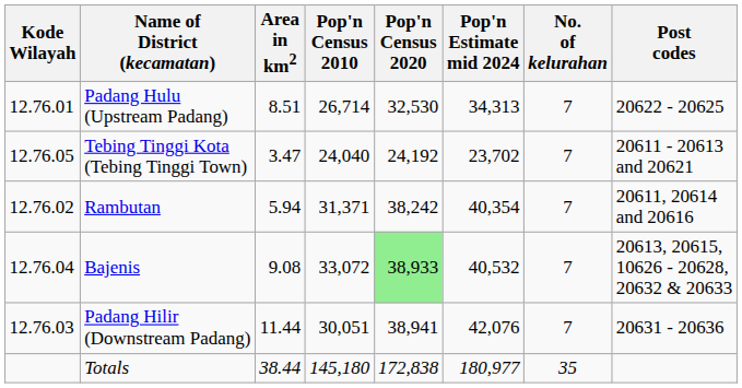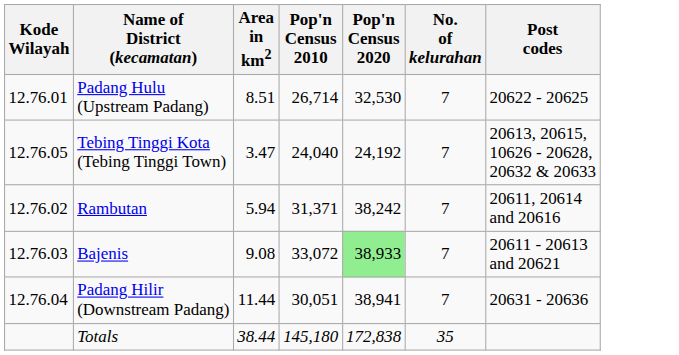 <table class="sortable wikitable">
 <tr>
 <th>Kode <br>Wilayah</th>
 <th>Name of<br>District<br>(<em>kecamatan</em>)</th>
 <th>Area <br>in <br> km<sup>2</sup></th>
 <th>Pop'n<br>Census<br>2010</th>
 <th>Pop'n<br>Census<br>2020</th>
-<th>Pop'n<br>Estimate<br>mid 2024</th>
 <th>No. <br>of<br><em>kelurahan</em></th>
 <th>Post<br>codes</th>
 </tr>
 <tr>
 <td>12.76.01</td>
 <td><a href='#'>Padang Hulu</a> <br>(Upstream Padang)</td>
 <td align="right">8.51</td>
 <td align="right">26,714</td>
 <td align="right">32,530</td>
-<td align="right">34,313</td>
 <td align="center">7</td>
 <td>20622 - 20625</td>
 </tr>
 <tr>
 <td>12.76.05</td>
 <td><a href='#'>Tebing Tinggi Kota</a> <br>(Tebing Tinggi Town)</td>
 <td align="right">3.47</td>
 <td align="right">24,040</td>
 <td align="right">24,192</td>
-<td align="right">23,702</td>
 <td align="center">7</td>
-<td>20611 - 20613<br>and 20621</td>
+<td>20613, 20615,<br>10626 - 20628,<br>20632 & 20633</td>
 </tr>
 <tr>
 <td>12.76.02</td>
 <td><a href='#'>Rambutan</a></td>
 <td align="right">5.94</td>
 <td align="right">31,371</td>
 <td align="right">38,242</td>
-<td align="right">40,354</td>
 <td align="center">7</td>
 <td>20611, 20614<br> and 20616</td>
 </tr>
 <tr>
-<td>12.76.04</td>
+<td>12.76.03</td>
 <td><a href='#'>Bajenis</a></td>
 <td align="right">9.08</td>
 <td align="right">33,072</td>
 <td align="right" style="background: lightgreen;">38,933</td>
-<td align="right">40,532</td>
 <td align="center">7</td>
-<td>20613, 20615,<br>10626 - 20628,<br>20632 & 20633</td>
+<td>20611 - 20613<br>and 20621</td>
 </tr>
 <tr>
-<td>12.76.03</td>
+<td>12.76.04</td>
 <td><a href='#'>Padang Hilir</a> <br>(Downstream Padang)</td>
 <td align="right">11.44</td>
 <td align="right">30,051</td>
 <td align="right">38,941</td>
-<td align="right">42,076</td>
 <td align="center">7</td>
 <td>20631 - 20636</td>
 </tr>
 <tr>
 <td></td>
 <td><em>Totals</em></td>
 <td align="right"><em>38.44</em></td>
 <td align="right"><em>145,180</em></td>
 <td align="right"><em>172,838</em></td>
-<td align="right"><em>180,977</em></td>
 <td align="center"><em>35</em></td>
 <td></td>
 </tr>
 </table>
